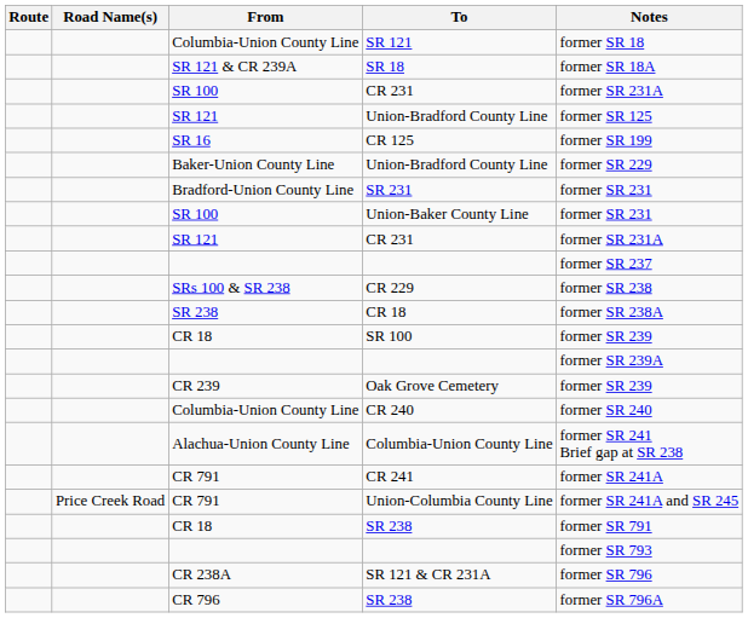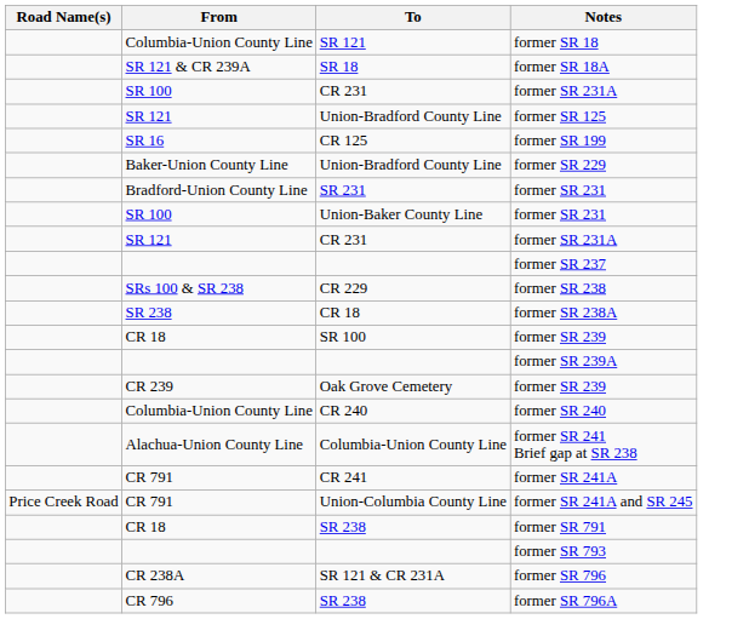 <table class="wikitable">
 <tr>
-<th>Route</th>
 <th>Road Name(s)</th>
 <th>From</th>
 <th>To</th>
 <th>Notes</th>
 </tr>
 <tr>
 <td></td>
-<td></td>
 <td>Columbia-Union County Line</td>
 <td><a href='#'>SR 121</a></td>
 <td>former <a href='#'>SR 18</a></td>
 </tr>
 <tr>
-<td></td>
 <td></td>
 <td><a href='#'>SR 121</a> & CR 239A</td>
 <td><a href='#'>SR 18</a></td>
 <td>former <a href='#'>SR 18A</a></td>
 </tr>
 <tr>
 <td></td>
-<td></td>
 <td><a href='#'>SR 100</a></td>
 <td>CR 231</td>
 <td>former <a href='#'>SR 231A</a></td>
 </tr>
 <tr>
-<td></td>
 <td></td>
 <td><a href='#'>SR 121</a></td>
 <td>Union-Bradford County Line</td>
 <td>former <a href='#'>SR 125</a></td>
 </tr>
 <tr>
 <td></td>
-<td></td>
 <td><a href='#'>SR 16</a></td>
 <td>CR 125</td>
 <td>former <a href='#'>SR 199</a></td>
 </tr>
 <tr>
-<td></td>
 <td></td>
 <td>Baker-Union County Line</td>
 <td>Union-Bradford County Line</td>
 <td>former <a href='#'>SR 229</a></td>
 </tr>
 <tr>
 <td></td>
-<td></td>
 <td>Bradford-Union County Line</td>
 <td><a href='#'>SR 231</a></td>
 <td>former <a href='#'>SR 231</a></td>
 </tr>
 <tr>
 <td></td>
-<td></td>
 <td><a href='#'>SR 100</a></td>
 <td>Union-Baker County Line</td>
 <td>former <a href='#'>SR 231</a></td>
 </tr>
 <tr>
-<td></td>
 <td></td>
 <td><a href='#'>SR 121</a></td>
 <td>CR 231</td>
 <td>former <a href='#'>SR 231A</a></td>
 </tr>
 <tr>
 <td></td>
 <td></td>
 <td></td>
-<td></td>
 <td>former <a href='#'>SR 237</a></td>
 </tr>
 <tr>
-<td></td>
 <td></td>
 <td><a href='#'>SRs 100</a> & <a href='#'>SR 238</a></td>
 <td>CR 229</td>
 <td>former <a href='#'>SR 238</a></td>
 </tr>
 <tr>
 <td></td>
-<td></td>
 <td><a href='#'>SR 238</a></td>
 <td>CR 18</td>
 <td>former <a href='#'>SR 238A</a></td>
 </tr>
 <tr>
-<td></td>
 <td></td>
 <td>CR 18</td>
 <td>SR 100</td>
 <td>former <a href='#'>SR 239</a></td>
 </tr>
 <tr>
 <td></td>
 <td></td>
 <td></td>
-<td></td>
 <td>former <a href='#'>SR 239A</a></td>
 </tr>
 <tr>
-<td></td>
 <td></td>
 <td>CR 239</td>
 <td>Oak Grove Cemetery</td>
 <td>former <a href='#'>SR 239</a></td>
 </tr>
 <tr>
 <td></td>
-<td></td>
 <td>Columbia-Union County Line</td>
 <td>CR 240</td>
 <td>former <a href='#'>SR 240</a></td>
 </tr>
 <tr>
-<td></td>
 <td></td>
 <td>Alachua-Union County Line</td>
 <td>Columbia-Union County Line</td>
 <td>former <a href='#'>SR 241</a><br>Brief gap at <a href='#'>SR 238</a></td>
 </tr>
 <tr>
 <td></td>
-<td></td>
 <td>CR 791</td>
 <td>CR 241</td>
 <td>former <a href='#'>SR 241A</a></td>
 </tr>
 <tr>
-<td></td>
 <td>Price Creek Road</td>
 <td>CR 791</td>
 <td>Union-Columbia County Line</td>
 <td>former <a href='#'>SR 241A</a> and <a href='#'>SR 245</a></td>
 </tr>
 <tr>
-<td></td>
 <td></td>
 <td>CR 18</td>
 <td><a href='#'>SR 238</a></td>
 <td>former <a href='#'>SR 791</a></td>
 </tr>
 <tr>
 <td></td>
 <td></td>
 <td></td>
-<td></td>
 <td>former <a href='#'>SR 793</a></td>
 </tr>
 <tr>
-<td></td>
 <td></td>
 <td>CR 238A</td>
 <td>SR 121 & CR 231A</td>
 <td>former <a href='#'>SR 796</a></td>
 </tr>
 <tr>
 <td></td>
-<td></td>
 <td>CR 796</td>
 <td><a href='#'>SR 238</a></td>
 <td>former <a href='#'>SR 796A</a></td>
 </tr>
 </table>
